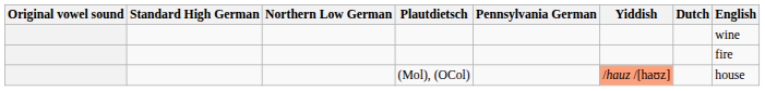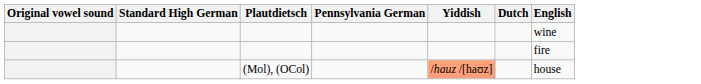 <table class="wikitable">
 <tr>
 <th>Original vowel sound</th>
 <th>Standard High German</th>
-<th>Northern Low German</th>
 <th>Plautdietsch</th>
 <th>Pennsylvania German</th>
 <th>Yiddish</th>
 <th>Dutch</th>
 <th>English</th>
 </tr>
 <tr>
 <th></th>
-<td> </td>
 <td> </td>
 <td> </td>
 <td> </td>
 <td>  </td>
 <td> </td>
 <td>wine </td>
 </tr>
 <tr>
 <th></th>
 <td> </td>
 <td> </td>
 <td> </td>
-<td> </td>
 <td>  </td>
 <td> </td>
 <td>fire </td>
 </tr>
 <tr>
 <th></th>
-<td> </td>
 <td> </td>
 <td>  (Mol),  (OCol)</td>
 <td> </td>
 <td style="background: lightsalmon;"> /<em>hauz</em> /[haʊz]</td>
 <td> </td>
 <td>house </td>
 </tr>
 </table>
